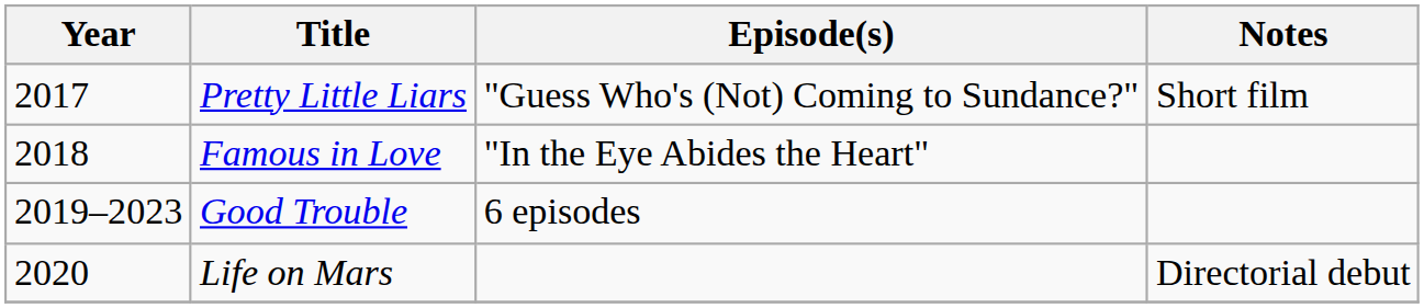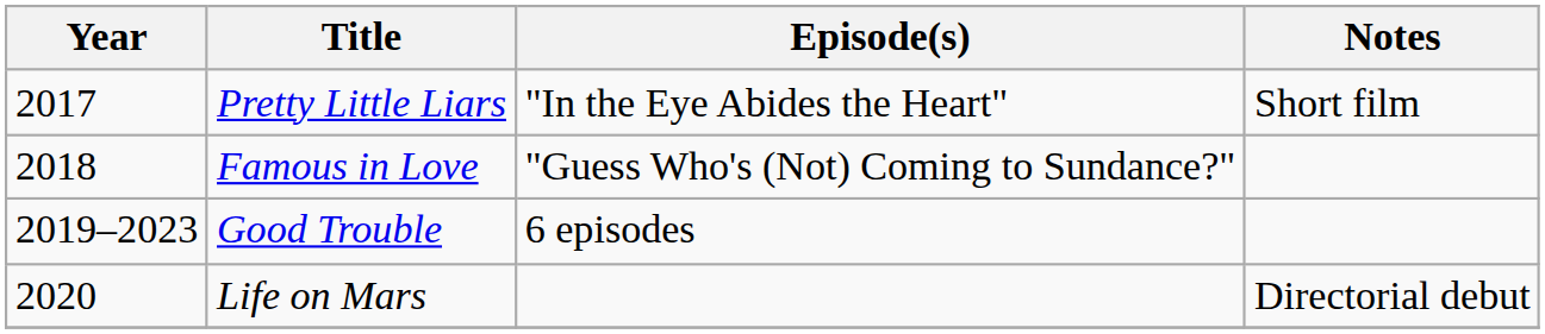 <table class="wikitable sortable">
 <tr>
 <th>Year</th>
 <th>Title</th>
 <th>Episode(s)</th>
 <th class="unsortable">Notes</th>
 </tr>
 <tr>
 <td>2017</td>
 <td><em><a href='#'>Pretty Little Liars</a></em></td>
-<td>"Guess Who's (Not) Coming to Sundance?"</td>
+<td>"In the Eye Abides the Heart"</td>
 <td>Short film</td>
 </tr>
 <tr>
 <td>2018</td>
 <td><em><a href='#'>Famous in Love</a></em></td>
-<td>"In the Eye Abides the Heart"</td>
+<td>"Guess Who's (Not) Coming to Sundance?"</td>
 <td></td>
 </tr>
 <tr>
 <td>2019–2023</td>
 <td><em><a href='#'>Good Trouble</a></em></td>
 <td>6 episodes</td>
 <td></td>
 </tr>
 <tr>
 <td>2020</td>
 <td><em>Life on Mars</em></td>
 <td></td>
 <td>Directorial debut</td>
 </tr>
 <tr>
 </tr>
 </table>
